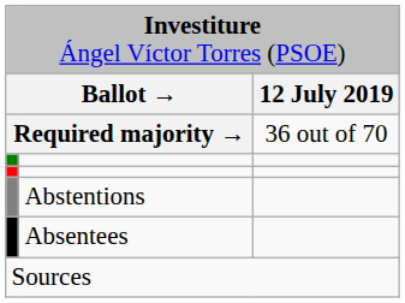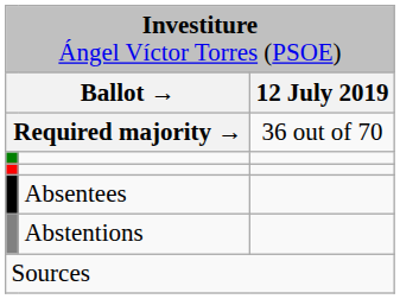 <table class="wikitable" style="text-align:center;">
 <tr>
 <td colspan="3" align="center" bgcolor="#C0C0C0"><strong>Investiture</strong><br><a href='#'>Ángel Víctor Torres</a> (<a href='#'>PSOE</a>)</td>
 </tr>
 <tr>
 <th colspan="2" width="150px">Ballot →</th>
 <th>12 July 2019</th>
 </tr>
 <tr>
 <th colspan="2">Required majority →</th>
 <td>36 out of 70 </td>
 </tr>
 <tr>
 <th width="1px" style="background:green;"></th>
 <td align="left"></td>
 <td></td>
 </tr>
 <tr>
 <th style="background:red;"></th>
 <td align="left"></td>
 <td></td>
 </tr>
 <tr>
-<th style="background:gray;"></th>
-<td align="left">Abstentions</td>
+<th style="background:black;"></th>
+<td align="left">Absentees</td>
 <td></td>
 </tr>
 <tr>
-<th style="background:black;"></th>
-<td align="left">Absentees</td>
+<th style="background:gray;"></th>
+<td align="left">Abstentions</td>
 <td></td>
 </tr>
 <tr>
 <td align="left" colspan="3">Sources</td>
 </tr>
 </table>
